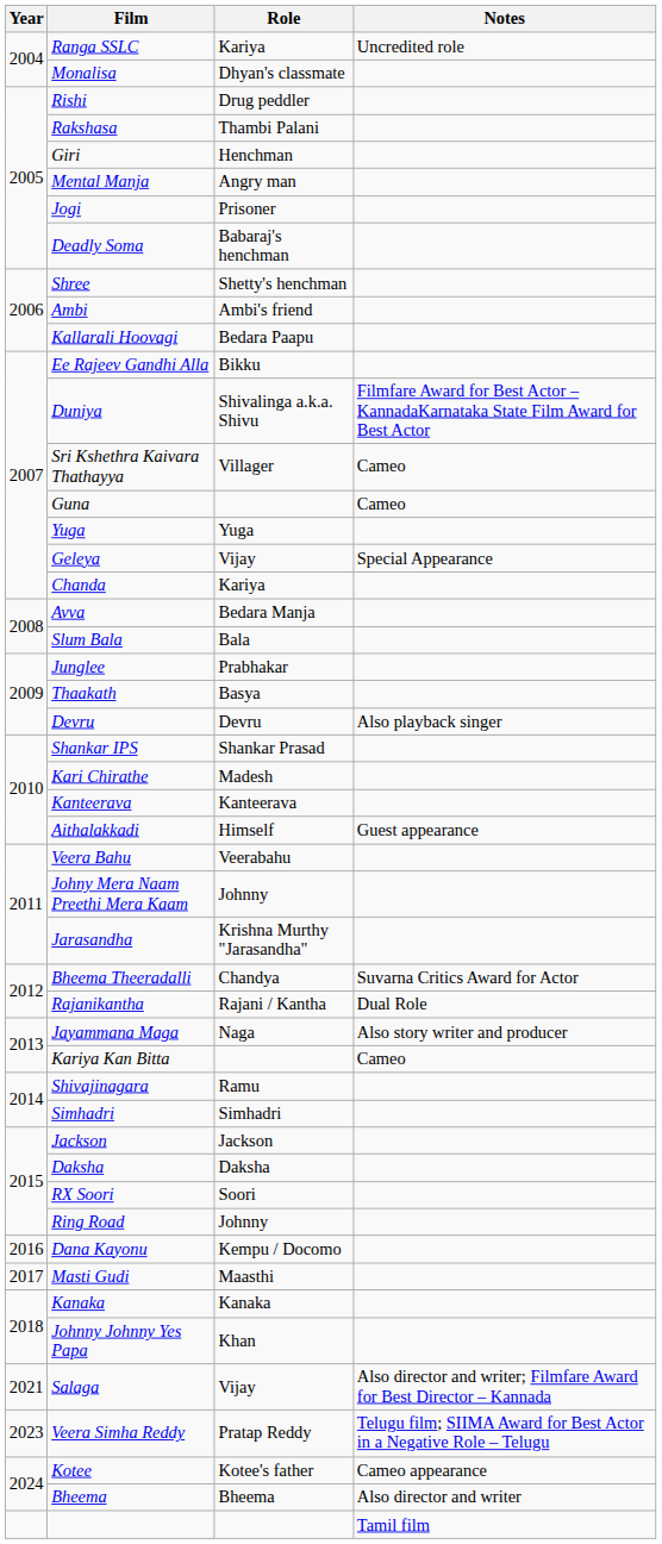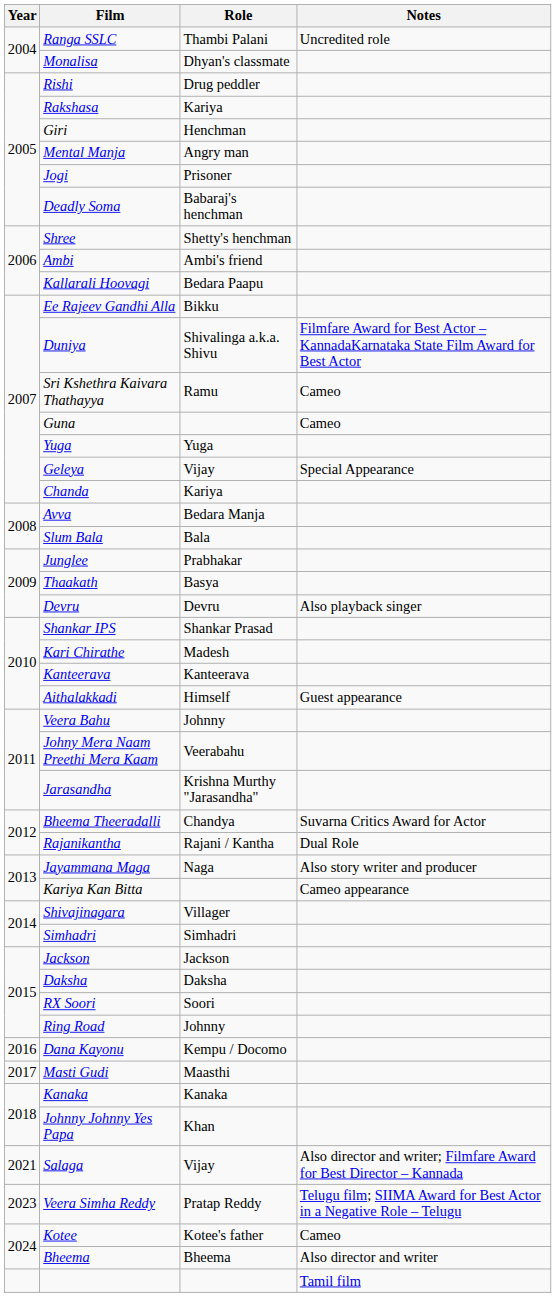 <table class="wikitable sortable">
 <tr>
 <th>Year</th>
 <th>Film</th>
 <th>Role</th>
 <th>Notes</th>
 </tr>
 <tr>
 <td rowspan="2">2004</td>
 <td><em><a href='#'>Ranga SSLC</a></em></td>
-<td>Kariya</td>
+<td>Thambi Palani</td>
 <td>Uncredited role</td>
 </tr>
 <tr>
 <td><em><a href='#'>Monalisa</a></em></td>
 <td>Dhyan's classmate</td>
 <td></td>
 </tr>
 <tr>
 <td rowspan="6">2005</td>
 <td><em><a href='#'>Rishi</a></em></td>
 <td>Drug peddler</td>
 <td></td>
 </tr>
 <tr>
 <td><em><a href='#'>Rakshasa</a></em></td>
-<td>Thambi Palani</td>
+<td>Kariya</td>
 <td></td>
 </tr>
 <tr>
 <td><em>Giri</em></td>
 <td>Henchman</td>
 <td></td>
 </tr>
 <tr>
 <td><em><a href='#'>Mental Manja</a></em></td>
 <td>Angry man</td>
 <td></td>
 </tr>
 <tr>
 <td><em><a href='#'>Jogi</a></em></td>
 <td>Prisoner</td>
 <td></td>
 </tr>
 <tr>
 <td><em><a href='#'>Deadly Soma</a></em></td>
 <td>Babaraj's henchman</td>
 <td></td>
 </tr>
 <tr>
 <td rowspan="3">2006</td>
 <td><em><a href='#'>Shree</a></em></td>
 <td>Shetty's henchman</td>
 <td></td>
 </tr>
 <tr>
 <td><em><a href='#'>Ambi</a></em></td>
 <td>Ambi's friend</td>
 <td></td>
 </tr>
 <tr>
 <td><em><a href='#'>Kallarali Hoovagi</a></em></td>
 <td>Bedara Paapu</td>
 <td></td>
 </tr>
 <tr>
 <td rowspan="7">2007</td>
 <td><em><a href='#'>Ee Rajeev Gandhi Alla</a></em></td>
 <td>Bikku</td>
 <td></td>
 </tr>
 <tr>
 <td><em><a href='#'>Duniya</a></em></td>
 <td>Shivalinga a.k.a. Shivu</td>
 <td><a href='#'>Filmfare Award for Best Actor – Kannada</a><a href='#'>Karnataka State Film Award for Best Actor</a></td>
 </tr>
 <tr>
 <td><em>Sri Kshethra Kaivara Thathayya</em></td>
-<td>Villager</td>
+<td>Ramu</td>
 <td>Cameo</td>
 </tr>
 <tr>
 <td><em>Guna</em></td>
 <td></td>
 <td>Cameo</td>
 </tr>
 <tr>
 <td><em><a href='#'>Yuga</a></em></td>
 <td>Yuga</td>
 <td></td>
 </tr>
 <tr>
 <td><em><a href='#'>Geleya</a></em></td>
 <td>Vijay</td>
 <td>Special Appearance</td>
 </tr>
 <tr>
 <td><em><a href='#'>Chanda</a></em></td>
 <td>Kariya</td>
 <td></td>
 </tr>
 <tr>
 <td rowspan="2">2008</td>
 <td><em><a href='#'>Avva</a></em></td>
 <td>Bedara Manja</td>
 <td></td>
 </tr>
 <tr>
 <td><em><a href='#'>Slum Bala</a></em></td>
 <td>Bala</td>
 <td></td>
 </tr>
 <tr>
 <td rowspan="3">2009</td>
 <td><em><a href='#'>Junglee</a></em></td>
 <td>Prabhakar</td>
 <td></td>
 </tr>
 <tr>
 <td><em><a href='#'>Thaakath</a></em></td>
 <td>Basya</td>
 <td></td>
 </tr>
 <tr>
 <td><em><a href='#'>Devru</a></em></td>
 <td>Devru</td>
 <td>Also playback singer</td>
 </tr>
 <tr>
 <td rowspan="4">2010</td>
 <td><em><a href='#'>Shankar IPS</a></em></td>
 <td>Shankar Prasad</td>
 <td></td>
 </tr>
 <tr>
 <td><em><a href='#'>Kari Chirathe</a></em></td>
 <td>Madesh</td>
 <td></td>
 </tr>
 <tr>
 <td><em><a href='#'>Kanteerava</a></em></td>
 <td>Kanteerava</td>
 <td></td>
 </tr>
 <tr>
 <td><em><a href='#'>Aithalakkadi</a></em></td>
 <td>Himself</td>
 <td>Guest appearance</td>
 </tr>
 <tr>
 <td rowspan="3">2011</td>
 <td><em><a href='#'>Veera Bahu</a></em></td>
-<td>Veerabahu</td>
+<td>Johnny</td>
 <td></td>
 </tr>
 <tr>
 <td><em><a href='#'>Johny Mera Naam Preethi Mera Kaam</a></em></td>
-<td>Johnny</td>
+<td>Veerabahu</td>
 <td></td>
 </tr>
 <tr>
 <td><em><a href='#'>Jarasandha</a></em></td>
 <td>Krishna Murthy "Jarasandha"</td>
 <td></td>
 </tr>
 <tr>
 <td rowspan="2">2012</td>
 <td><em><a href='#'>Bheema Theeradalli</a></em></td>
 <td>Chandya</td>
 <td>Suvarna Critics Award for Actor</td>
 </tr>
 <tr>
 <td><em><a href='#'>Rajanikantha</a></em></td>
 <td>Rajani / Kantha</td>
 <td>Dual Role</td>
 </tr>
 <tr>
 <td rowspan="2">2013</td>
 <td><em><a href='#'>Jayammana Maga</a></em></td>
 <td>Naga</td>
 <td>Also story writer and producer</td>
 </tr>
 <tr>
 <td><em>Kariya Kan Bitta</em></td>
 <td></td>
-<td>Cameo</td>
+<td>Cameo appearance</td>
 </tr>
 <tr>
 <td rowspan="2">2014</td>
 <td><em><a href='#'>Shivajinagara</a></em></td>
-<td>Ramu</td>
+<td>Villager</td>
 <td></td>
 </tr>
 <tr>
 <td><em><a href='#'>Simhadri</a></em></td>
 <td>Simhadri</td>
 <td></td>
 </tr>
 <tr>
 <td rowspan="4">2015</td>
 <td><em><a href='#'>Jackson</a></em></td>
 <td>Jackson</td>
 <td></td>
 </tr>
 <tr>
 <td><em><a href='#'>Daksha</a></em></td>
 <td>Daksha</td>
 <td></td>
 </tr>
 <tr>
 <td><em><a href='#'>RX Soori</a></em></td>
 <td>Soori</td>
 <td></td>
 </tr>
 <tr>
 <td><em><a href='#'>Ring Road</a></em></td>
 <td>Johnny</td>
 <td></td>
 </tr>
 <tr>
 <td>2016</td>
 <td><em><a href='#'>Dana Kayonu</a></em></td>
 <td>Kempu / Docomo</td>
 <td></td>
 </tr>
 <tr>
 <td>2017</td>
 <td><em><a href='#'>Masti Gudi</a></em></td>
 <td>Maasthi</td>
 <td></td>
 </tr>
 <tr>
 <td rowspan="2">2018</td>
 <td><em><a href='#'>Kanaka</a></em></td>
 <td>Kanaka</td>
 <td></td>
 </tr>
 <tr>
 <td><em><a href='#'>Johnny Johnny Yes Papa</a></em></td>
 <td>Khan</td>
 <td></td>
 </tr>
 <tr>
 <td>2021</td>
 <td><em><a href='#'>Salaga</a></em></td>
 <td>Vijay</td>
 <td>Also director and writer; <a href='#'>Filmfare Award for Best Director – Kannada</a></td>
 </tr>
 <tr>
 <td>2023</td>
 <td><em><a href='#'>Veera Simha Reddy</a></em></td>
 <td>Pratap Reddy</td>
 <td><a href='#'>Telugu film</a>; <a href='#'>SIIMA Award for Best Actor in a Negative Role – Telugu</a></td>
 </tr>
 <tr>
 <td rowspan="2">2024</td>
 <td><em><a href='#'>Kotee</a></em></td>
 <td>Kotee's father</td>
-<td>Cameo appearance</td>
+<td>Cameo</td>
 </tr>
 <tr>
 <td><em><a href='#'>Bheema</a></em></td>
 <td>Bheema</td>
 <td>Also director and writer</td>
 </tr>
 <tr>
 <td></td>
 <td></td>
 <td></td>
 <td><a href='#'>Tamil film</a></td>
 </tr>
 </table>
